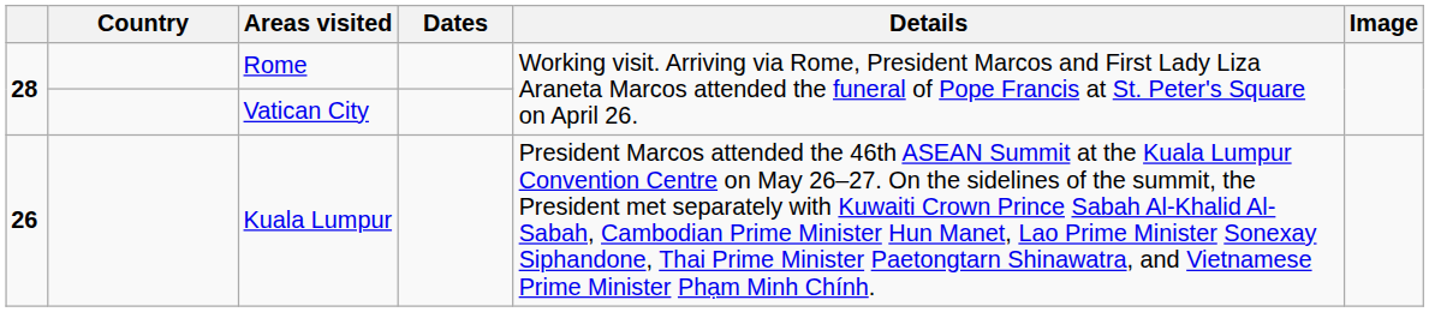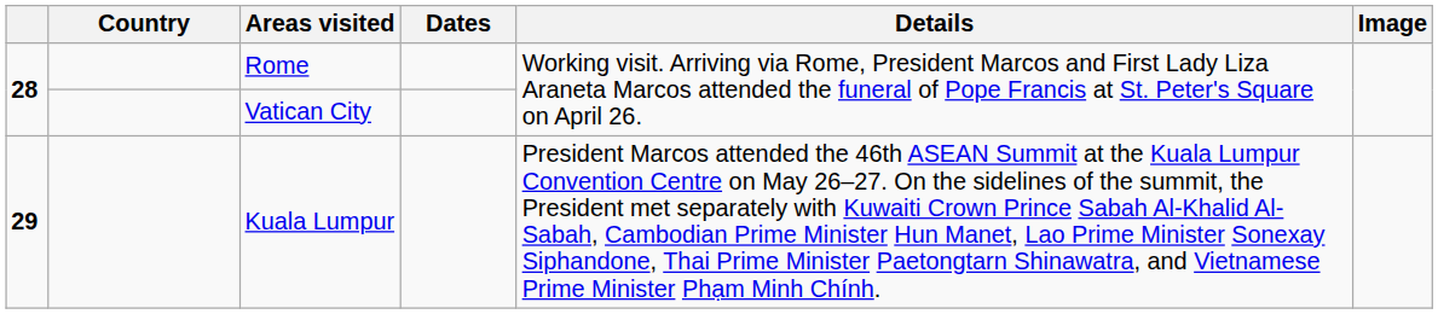 <table class="wikitable sortable" style="margin: 1em auto 1em auto">
 <tr>
 <th style="width: 3%;"></th>
 <th width=120>Country</th>
 <th width=100>Areas visited</th>
 <th width=70>Dates</th>
 <th width=550>Details</th>
 <th class="unsortable">Image</th>
 </tr>
 <tr>
 <td rowspan="2"><strong>28</strong></td>
 <td></td>
 <td><a href='#'>Rome</a></td>
 <td></td>
 <td rowspan="2">Working visit. Arriving via Rome, President Marcos and First Lady Liza Araneta Marcos attended the <a href='#'>funeral</a> of <a href='#'>Pope Francis</a> at <a href='#'>St. Peter's Square</a> on April 26.</td>
 <td rowspan="2"></td>
 </tr>
 <tr>
 <td></td>
 <td><a href='#'>Vatican City</a></td>
 <td></td>
 </tr>
 <tr>
-<td><strong>26</strong></td>
+<td><strong>29</strong></td>
 <td></td>
 <td><a href='#'>Kuala Lumpur</a></td>
 <td></td>
 <td>President Marcos attended the 46th <a href='#'>ASEAN Summit</a> at the <a href='#'>Kuala Lumpur Convention Centre</a> on May 26–27. On the sidelines of the summit, the President met separately with <a href='#'>Kuwaiti Crown Prince</a> <a href='#'>Sabah Al-Khalid Al-Sabah</a>, <a href='#'>Cambodian Prime Minister</a> <a href='#'>Hun Manet</a>, <a href='#'>Lao Prime Minister</a> <a href='#'>Sonexay Siphandone</a>, <a href='#'>Thai Prime Minister</a> <a href='#'>Paetongtarn Shinawatra</a>, and <a href='#'>Vietnamese Prime Minister</a> <a href='#'>Phạm Minh Chính</a>.</td>
 <td></td>
 </tr>
 </table>
